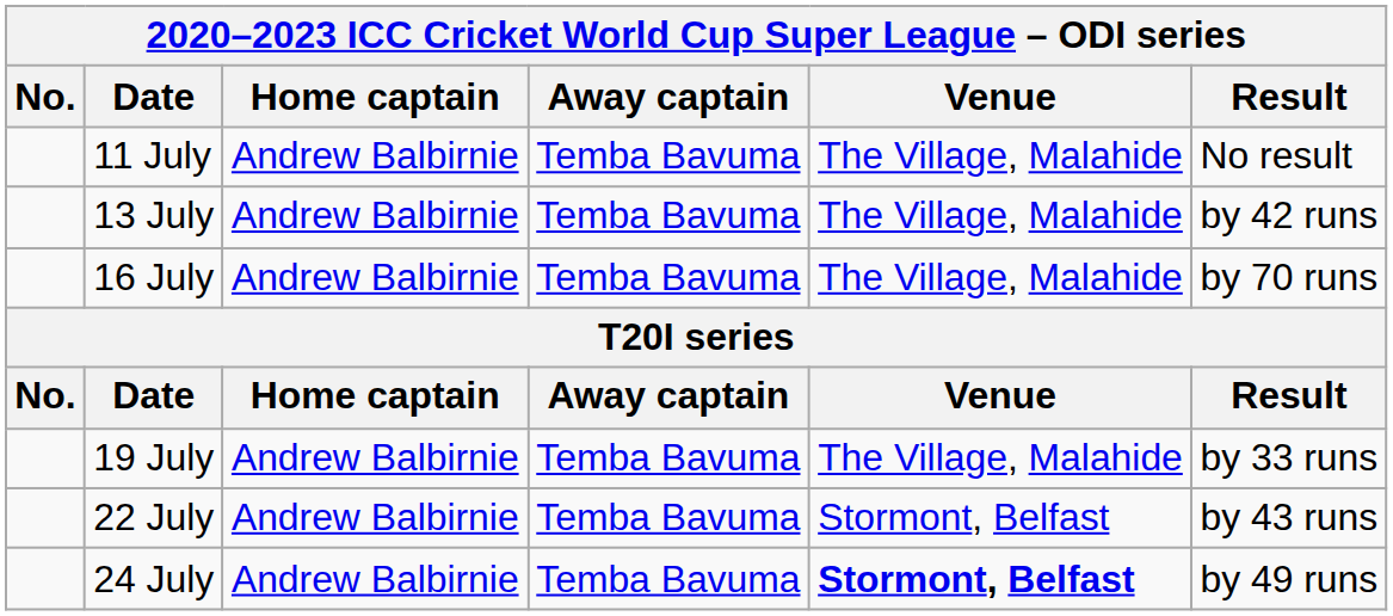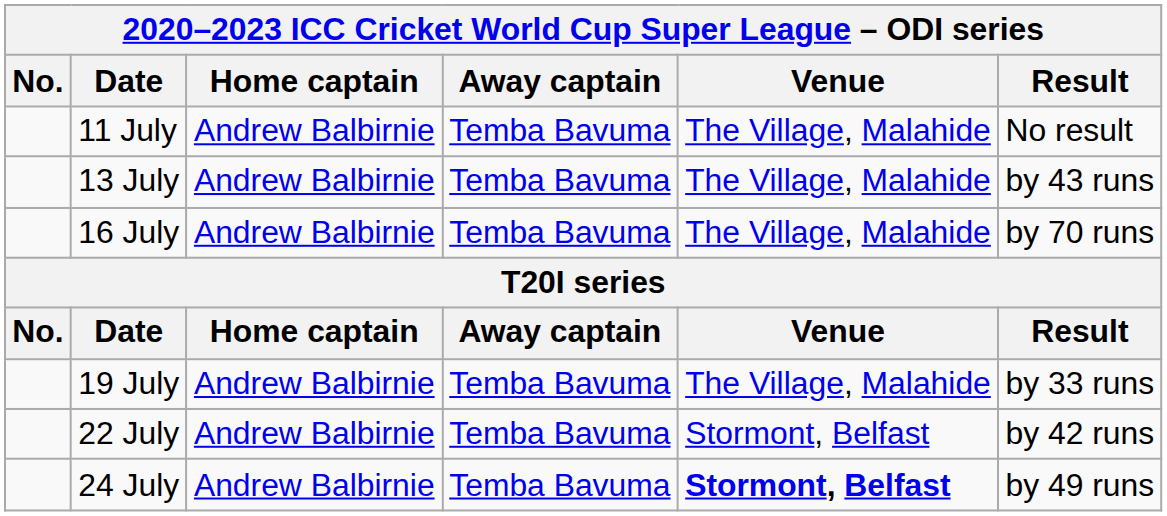 <table class="wikitable">
 <tr>
 <th colspan="9"><a href='#'>2020–2023 ICC Cricket World Cup Super League</a> – ODI series</th>
 </tr>
 <tr>
 <th>No.</th>
 <th>Date</th>
 <th>Home captain</th>
 <th>Away captain</th>
 <th>Venue</th>
 <th>Result</th>
 </tr>
 <tr>
 <td></td>
 <td>11 July</td>
 <td><a href='#'>Andrew Balbirnie</a></td>
 <td><a href='#'>Temba Bavuma</a></td>
 <td><a href='#'>The Village</a>, <a href='#'>Malahide</a></td>
 <td>No result</td>
 </tr>
 <tr>
 <td></td>
 <td>13 July</td>
 <td><a href='#'>Andrew Balbirnie</a></td>
 <td><a href='#'>Temba Bavuma</a></td>
 <td><a href='#'>The Village</a>, <a href='#'>Malahide</a></td>
-<td> by 42 runs</td>
+<td> by 43 runs</td>
 </tr>
 <tr>
 <td></td>
 <td>16 July</td>
 <td><a href='#'>Andrew Balbirnie</a></td>
 <td><a href='#'>Temba Bavuma</a></td>
 <td><a href='#'>The Village</a>, <a href='#'>Malahide</a></td>
 <td> by 70 runs</td>
 </tr>
 <tr>
 <th colspan="9">T20I series</th>
 </tr>
 <tr>
 <th>No.</th>
 <th>Date</th>
 <th>Home captain</th>
 <th>Away captain</th>
 <th>Venue</th>
 <th>Result</th>
 </tr>
 <tr>
 <td></td>
 <td>19 July</td>
 <td><a href='#'>Andrew Balbirnie</a></td>
 <td><a href='#'>Temba Bavuma</a></td>
 <td><a href='#'>The Village</a>, <a href='#'>Malahide</a></td>
 <td> by 33 runs</td>
 </tr>
 <tr>
 <td></td>
 <td>22 July</td>
 <td><a href='#'>Andrew Balbirnie</a></td>
 <td><a href='#'>Temba Bavuma</a></td>
 <td><a href='#'>Stormont</a>, <a href='#'>Belfast</a></td>
-<td> by 43 runs</td>
+<td> by 42 runs</td>
 </tr>
 <tr>
 <td></td>
 <td>24 July</td>
 <td><a href='#'>Andrew Balbirnie</a></td>
 <td><a href='#'>Temba Bavuma</a></td>
 <td><strong><a href='#'>Stormont</a>, <a href='#'>Belfast</a></strong></td>
 <td> by 49 runs</td>
 </tr>
 </table>
